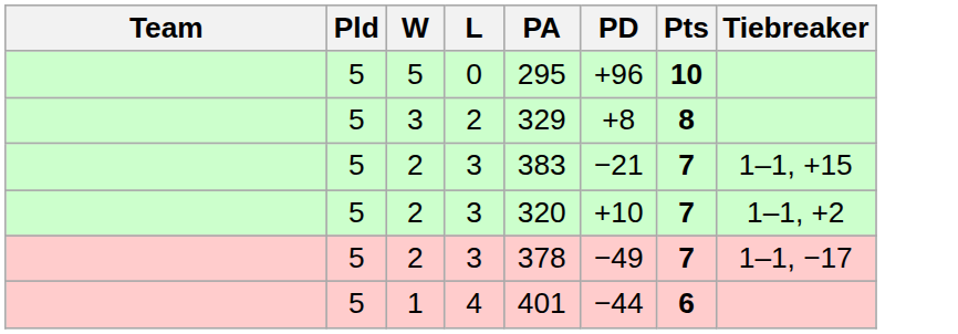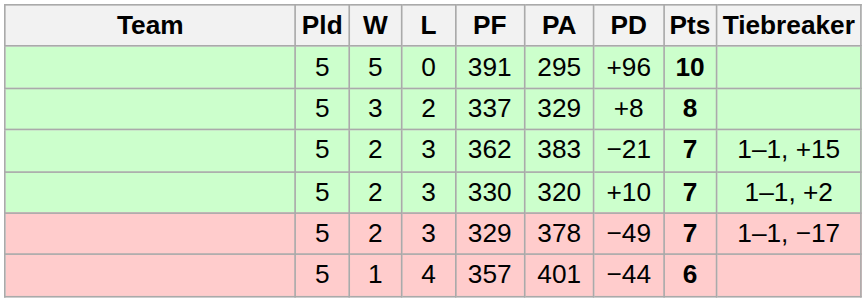 <table class="wikitable" style="text-align:center;">
 <tr>
 <th width=170>Team</th>
 <th width=25>Pld</th>
 <th width=25>W</th>
 <th width=25>L</th>
+<th width=35>PF</th>
 <th width=35>PA</th>
 <th width=35>PD</th>
 <th width=25>Pts</th>
 <th width=25>Tiebreaker</th>
 </tr>
 <tr bgcolor=ccffcc>
 <td align="left"></td>
 <td>5</td>
 <td>5</td>
 <td>0</td>
+<td>391</td>
 <td>295</td>
 <td>+96</td>
 <td><strong>10</strong></td>
 <td></td>
 </tr>
 <tr bgcolor=ccffcc>
 <td align="left"></td>
 <td>5</td>
 <td>3</td>
 <td>2</td>
+<td>337</td>
 <td>329</td>
 <td>+8</td>
 <td><strong>8</strong></td>
 <td></td>
 </tr>
 <tr bgcolor=ccffcc>
 <td align="left"></td>
 <td>5</td>
 <td>2</td>
 <td>3</td>
+<td>362</td>
 <td>383</td>
 <td>−21</td>
 <td><strong>7</strong></td>
 <td>1–1, +15</td>
 </tr>
 <tr bgcolor=ccffcc>
 <td align="left"></td>
 <td>5</td>
 <td>2</td>
 <td>3</td>
+<td>330</td>
 <td>320</td>
 <td>+10</td>
 <td><strong>7</strong></td>
 <td>1–1, +2</td>
 </tr>
 <tr bgcolor=ffcccc>
 <td align="left"></td>
 <td>5</td>
 <td>2</td>
 <td>3</td>
+<td>329</td>
 <td>378</td>
 <td>−49</td>
 <td><strong>7</strong></td>
 <td>1–1, −17</td>
 </tr>
 <tr bgcolor=ffcccc>
 <td align="left"></td>
 <td>5</td>
 <td>1</td>
 <td>4</td>
+<td>357</td>
 <td>401</td>
 <td>−44</td>
 <td><strong>6</strong></td>
 <td></td>
 </tr>
 </table>
